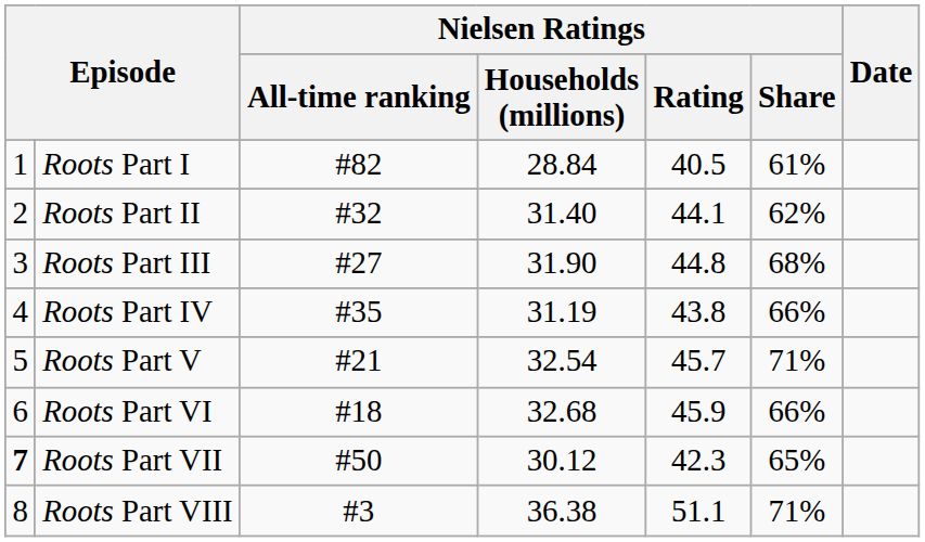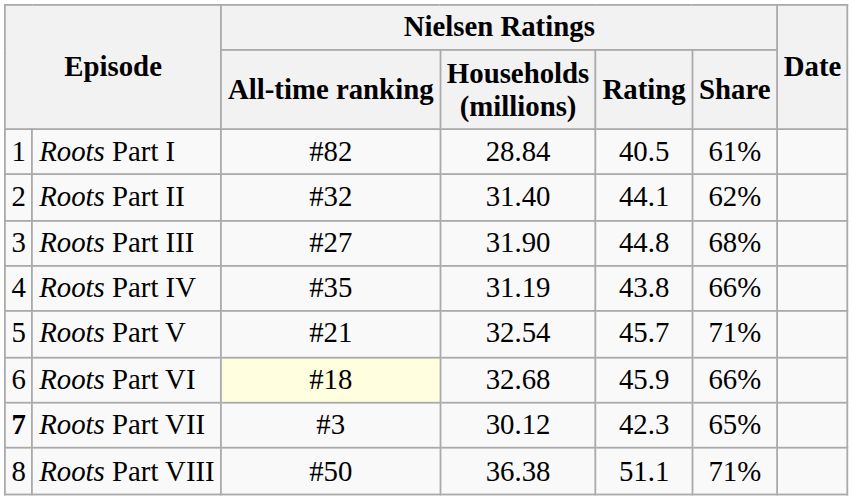 <table class="sortable wikitable">
 <tr>
 <th rowspan="2" colspan="2">Episode</th>
 <th colspan="4">Nielsen Ratings</th>
 <th rowspan="2">Date</th>
 </tr>
 <tr>
 <th>All-time ranking</th>
 <th>Households<br>(millions)</th>
 <th>Rating</th>
 <th>Share</th>
 </tr>
 <tr>
 <td>1</td>
 <td><em>Roots</em> Part I</td>
 <td style="text-align:center;">#82</td>
 <td style="text-align:center;">28.84</td>
 <td style="text-align:center;">40.5</td>
 <td style="text-align:center;">61%</td>
 <td></td>
 </tr>
 <tr>
 <td>2</td>
 <td><em>Roots</em> Part II</td>
 <td style="text-align:center;">#32</td>
 <td style="text-align:center;">31.40</td>
 <td style="text-align:center;">44.1</td>
 <td style="text-align:center;">62%</td>
 <td></td>
 </tr>
 <tr>
 <td>3</td>
 <td><em>Roots</em> Part III</td>
 <td style="text-align:center;">#27</td>
 <td style="text-align:center;">31.90</td>
 <td style="text-align:center;">44.8</td>
 <td style="text-align:center;">68%</td>
 <td></td>
 </tr>
 <tr>
 <td>4</td>
 <td><em>Roots</em> Part IV</td>
 <td style="text-align:center;">#35</td>
 <td style="text-align:center;">31.19</td>
 <td style="text-align:center;">43.8</td>
 <td style="text-align:center;">66%</td>
 <td></td>
 </tr>
 <tr>
 <td>5</td>
 <td><em>Roots</em> Part V</td>
 <td style="text-align:center;">#21</td>
 <td style="text-align:center;">32.54</td>
 <td style="text-align:center;">45.7</td>
 <td style="text-align:center;">71%</td>
 <td></td>
 </tr>
 <tr>
 <td>6</td>
 <td><em>Roots</em> Part VI</td>
-<td style="text-align:center;">#18</td>
+<td style="background: lightyellow; text-align:center;">#18</td>
 <td style="text-align:center;">32.68</td>
 <td style="text-align:center;">45.9</td>
 <td style="text-align:center;">66%</td>
 <td></td>
 </tr>
 <tr>
 <td><strong>7</strong></td>
 <td><em>Roots</em> Part VII</td>
-<td style="text-align:center;">#50</td>
+<td style="text-align:center;">#3</td>
 <td style="text-align:center;">30.12</td>
 <td style="text-align:center;">42.3</td>
 <td style="text-align:center;">65%</td>
 <td></td>
 </tr>
 <tr>
 <td>8</td>
 <td><em>Roots</em> Part VIII</td>
-<td style="text-align:center;">#3</td>
+<td style="text-align:center;">#50</td>
 <td style="text-align:center;">36.38</td>
 <td style="text-align:center;">51.1</td>
 <td style="text-align:center;">71%</td>
 <td></td>
 </tr>
 </table>
